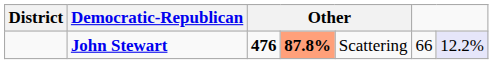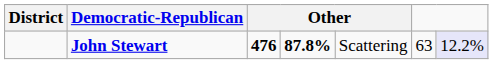 <table class=wikitable>
 <tr>
 <th>District</th>
 <th><a href='#'>Democratic-Republican</a></th>
 <th colspan="3">Other</th>
 </tr>
 <tr>
 <td></td>
 <td><strong><a href='#'>John Stewart</a></strong></td>
 <td><strong>476</strong></td>
-<td style="background: lightsalmon;"><strong>87.8%</strong></td>
+<td><strong>87.8%</strong></td>
 <td>Scattering</td>
-<td>66</td>
+<td>63</td>
 <td style="background: lavender;">12.2%</td>
 </tr>
 </table>
